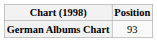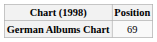 <table class="wikitable plainrowheaders" style="text-align:center;">
 <tr>
 <th scope="col">Chart (1998)</th>
 <th scope="col">Position</th>
 </tr>
 <tr>
 <th scope="row">German Albums Chart</th>
-<td>93</td>
+<td>69</td>
 </tr>
 </table>
